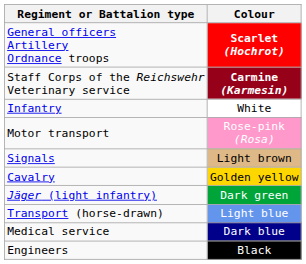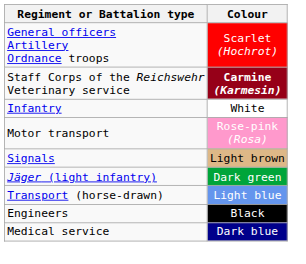 <table class="wikitable">
 <tr>
 <th>Regiment or Battalion type</th>
 <th>Colour</th>
 </tr>
 <tr>
 <td><a href='#'>General officers</a><br><a href='#'>Artillery</a><br><a href='#'>Ordnance</a> troops</td>
-<td align="center" style="background:red; color:white;"><strong>Scarlet<br><em>(Hochrot)</em></strong></td>
+<td align="center" style="background:red; color:white;">Scarlet<br><em>(Hochrot)</em></td>
 </tr>
 <tr>
 <td>Staff Corps of the <em>Reichswehr</em><br>Veterinary service</td>
 <td align="center" style="background:#960018; color:white;"><strong>Carmine<br><em>(Karmesin)</em></strong></td>
 </tr>
 <tr>
 <td><a href='#'>Infantry</a></td>
 <td align="center" style="background:white;">White</td>
 </tr>
 <tr>
 <td>Motor transport</td>
 <td align="center" style="background:#FF99CC; color:white;">Rose-pink<br><em>(Rosa)</em></td>
 </tr>
 <tr>
 <td><a href='#'>Signals</a></td>
 <td align = "center" style = "background:burlywood;">Light brown</td>
 </tr>
 <tr>
-<td><a href='#'>Cavalry</a></td>
-<td align="center" style="background:#FFD700;">Golden yellow</td>
-</tr>
-<tr>
 <td><a href='#'><em>Jäger</em> (light infantry)</a></td>
 <td align="center" style="background:#00a53a; color:white;">Dark green</td>
 </tr>
 <tr>
 <td><a href='#'>Transport</a> (horse-drawn)</td>
 <td align="center" style = "background:cornflowerblue; color:white;">Light blue</td>
 </tr>
 <tr>
+<td>Engineers</td>
+<td align = "center" style ="background:black; color:white;">Black</td>
+</tr>
+<tr>
 <td>Medical service</td>
 <td align ="center" style ="background:darkblue; color:white;">Dark blue</td>
 </tr>
-<tr>
-<td>Engineers</td>
-<td align = "center" style ="background:black; color:white;">Black</td>
-</tr>
 </table>
